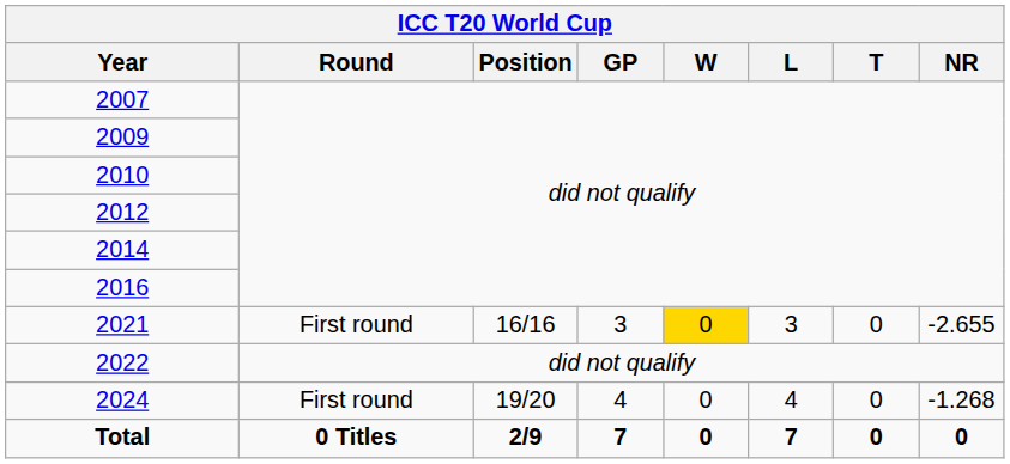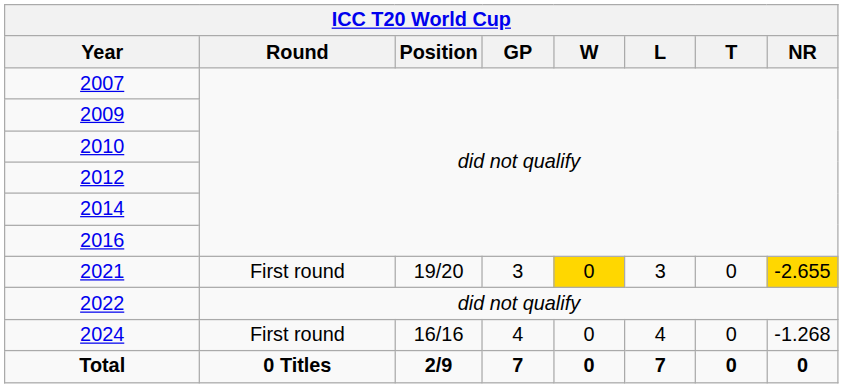 <table class="wikitable" style="text-align: center;">
 <tr>
 <th colspan="8"><a href='#'>ICC T20 World Cup</a></th>
 </tr>
 <tr>
 <th width=150>Year</th>
 <th width=150>Round</th>
 <th width=50>Position</th>
 <th width=50>GP</th>
 <th width=50>W</th>
 <th width=50>L</th>
 <th width=50>T</th>
 <th width=50>NR</th>
 </tr>
 <tr>
 <td> <a href='#'>2007</a></td>
 <td colspan="7" rowspan="6"><em>did not qualify</em></td>
 </tr>
 <tr>
 <td> <a href='#'>2009</a></td>
 </tr>
 <tr>
 <td> <a href='#'>2010</a></td>
 </tr>
 <tr>
 <td> <a href='#'>2012</a></td>
 </tr>
 <tr>
 <td> <a href='#'>2014</a></td>
 </tr>
 <tr>
 <td> <a href='#'>2016</a></td>
 </tr>
 <tr>
 <td> <a href='#'>2021</a></td>
 <td>First round</td>
-<td>16/16</td>
+<td>19/20</td>
 <td>3</td>
 <td style="background: gold;">0</td>
 <td>3</td>
 <td>0</td>
-<td>-2.655</td>
+<td style="background: gold;">-2.655</td>
 </tr>
 <tr>
 <td> <a href='#'>2022</a></td>
 <td colspan="7"><em>did not qualify</em></td>
 </tr>
 <tr>
 <td> <a href='#'>2024</a></td>
 <td>First round</td>
-<td>19/20</td>
+<td>16/16</td>
 <td>4</td>
 <td>0</td>
 <td>4</td>
 <td>0</td>
 <td>-1.268</td>
 </tr>
 <tr>
 <td><strong>Total</strong></td>
 <td><strong>0 Titles</strong></td>
 <td><strong>2/9</strong></td>
 <td><strong>7</strong></td>
 <td><strong>0</strong></td>
 <td><strong>7</strong></td>
 <td><strong>0</strong></td>
 <td><strong>0</strong></td>
 </tr>
 </table>
